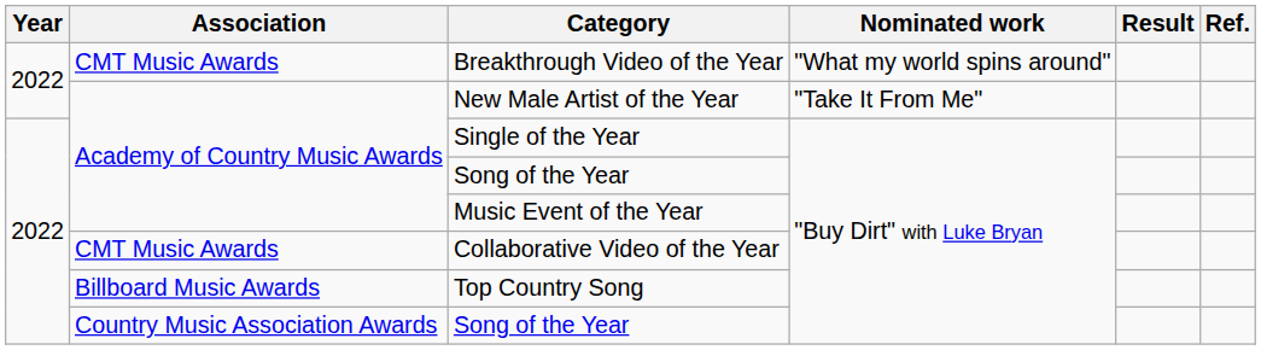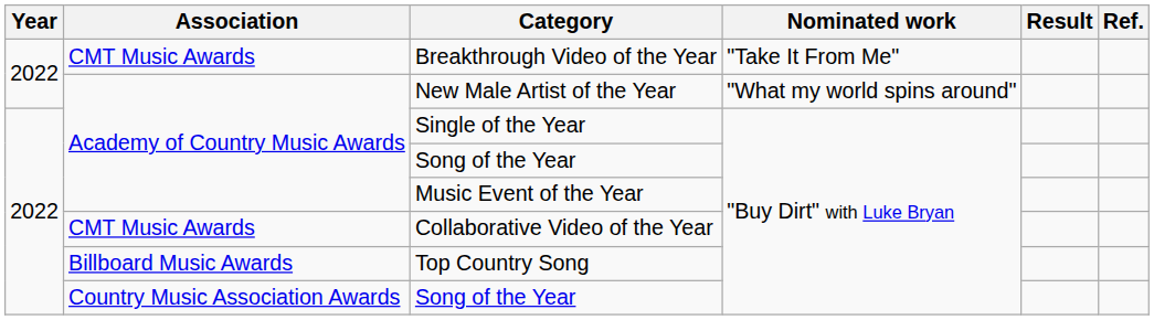 <table class="wikitable">
 <tr>
 <th scope="col">Year</th>
 <th scope="col">Association</th>
 <th scope="col">Category</th>
 <th scope="col">Nominated work</th>
 <th scope="col">Result</th>
 <th scope="col">Ref.</th>
 </tr>
 <tr>
 <td rowspan="2">2022</td>
 <td><a href='#'>CMT Music Awards</a></td>
 <td>Breakthrough Video of the Year</td>
-<td>"What my world spins around"</td>
+<td>"Take It From Me"</td>
 <td></td>
 <td></td>
 </tr>
 <tr>
 <td rowspan="4"><a href='#'>Academy of Country Music Awards</a></td>
 <td>New Male Artist of the Year</td>
-<td>"Take It From Me"</td>
+<td>"What my world spins around"</td>
 <td></td>
 <td></td>
 </tr>
 <tr>
 <td rowspan="6">2022</td>
 <td>Single of the Year</td>
 <td rowspan="6">"Buy Dirt" <small>with <a href='#'>Luke Bryan</a></small></td>
 <td></td>
 <td></td>
 </tr>
 <tr>
 <td>Song of the Year</td>
 <td></td>
 <td></td>
 </tr>
 <tr>
 <td>Music Event of the Year</td>
 <td></td>
 <td></td>
 </tr>
 <tr>
 <td><a href='#'>CMT Music Awards</a></td>
 <td>Collaborative Video of the Year</td>
 <td></td>
 <td></td>
 </tr>
 <tr>
 <td><a href='#'>Billboard Music Awards</a></td>
 <td>Top Country Song</td>
 <td></td>
 <td></td>
 </tr>
 <tr>
 <td><a href='#'>Country Music Association Awards</a></td>
 <td><a href='#'>Song of the Year</a></td>
 <td></td>
 <td></td>
 </tr>
 </table>
